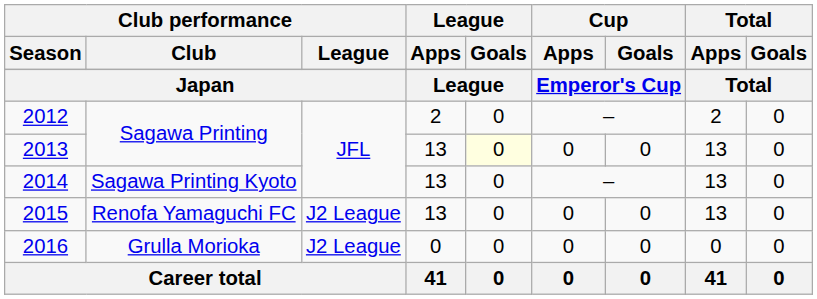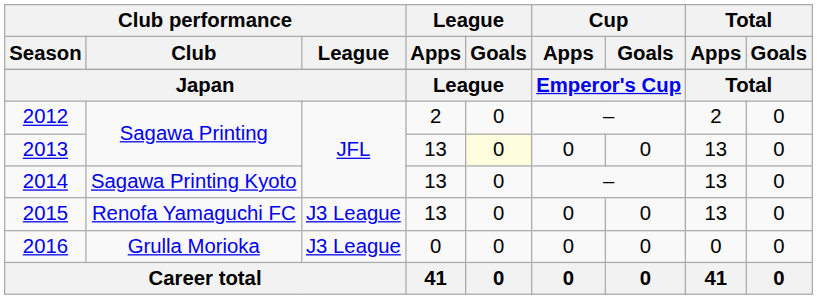 <table class="wikitable" style="text-align:center">
 <tr>
 <th colspan=3>Club performance</th>
 <th colspan=2>League</th>
 <th colspan=2>Cup</th>
 <th colspan=2>Total</th>
 </tr>
 <tr>
 <th>Season</th>
 <th>Club</th>
 <th>League</th>
 <th>Apps</th>
 <th>Goals</th>
 <th>Apps</th>
 <th>Goals</th>
 <th>Apps</th>
 <th>Goals</th>
 </tr>
 <tr>
 </tr>
 <tr>
 <th colspan=3>Japan</th>
 <th colspan=2>League</th>
 <th colspan=2><a href='#'>Emperor's Cup</a></th>
 <th colspan=2>Total</th>
 </tr>
 <tr>
 <td><a href='#'>2012</a></td>
 <td rowspan="2"><a href='#'>Sagawa Printing</a></td>
 <td rowspan="3"><a href='#'>JFL</a></td>
 <td>2</td>
 <td>0</td>
 <td colspan="2">–</td>
 <td>2</td>
 <td>0</td>
 </tr>
 <tr>
 <td><a href='#'>2013</a></td>
 <td>13</td>
 <td style="background: lightyellow;">0</td>
 <td>0</td>
 <td>0</td>
 <td>13</td>
 <td>0</td>
 </tr>
 <tr>
 <td><a href='#'>2014</a></td>
 <td><a href='#'>Sagawa Printing Kyoto</a></td>
 <td>13</td>
 <td>0</td>
 <td colspan="2">–</td>
 <td>13</td>
 <td>0</td>
 </tr>
 <tr>
 <td><a href='#'>2015</a></td>
 <td rowspan="1"><a href='#'>Renofa Yamaguchi FC</a></td>
-<td rowspan="1"><a href='#'>J2 League</a></td>
+<td rowspan="1"><a href='#'>J3 League</a></td>
 <td>13</td>
 <td>0</td>
 <td>0</td>
 <td>0</td>
 <td>13</td>
 <td>0</td>
 </tr>
 <tr>
 <td><a href='#'>2016</a></td>
 <td rowspan="1"><a href='#'>Grulla Morioka</a></td>
-<td rowspan="1"><a href='#'>J2 League</a></td>
+<td rowspan="1"><a href='#'>J3 League</a></td>
 <td>0</td>
 <td>0</td>
 <td>0</td>
 <td>0</td>
 <td>0</td>
 <td>0</td>
 </tr>
 <tr>
 <th colspan=3>Career total</th>
 <th>41</th>
 <th>0</th>
 <th>0</th>
 <th>0</th>
 <th>41</th>
 <th>0</th>
 </tr>
 </table>
